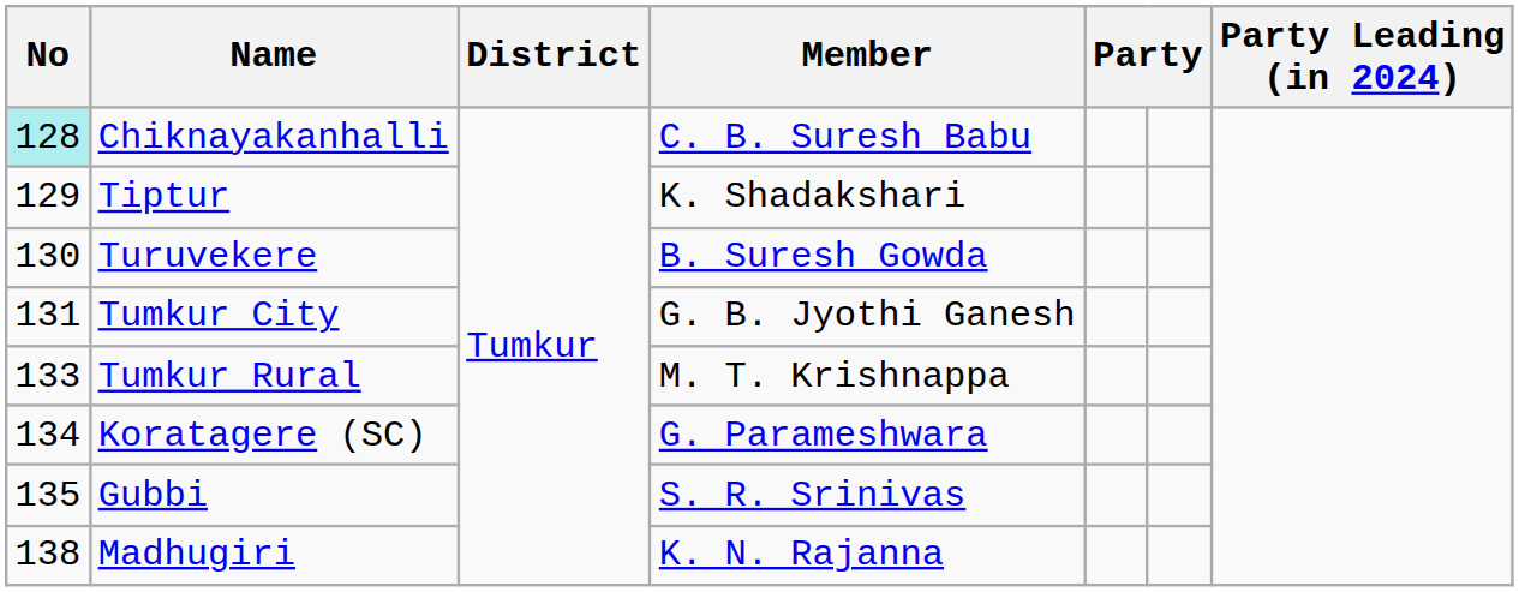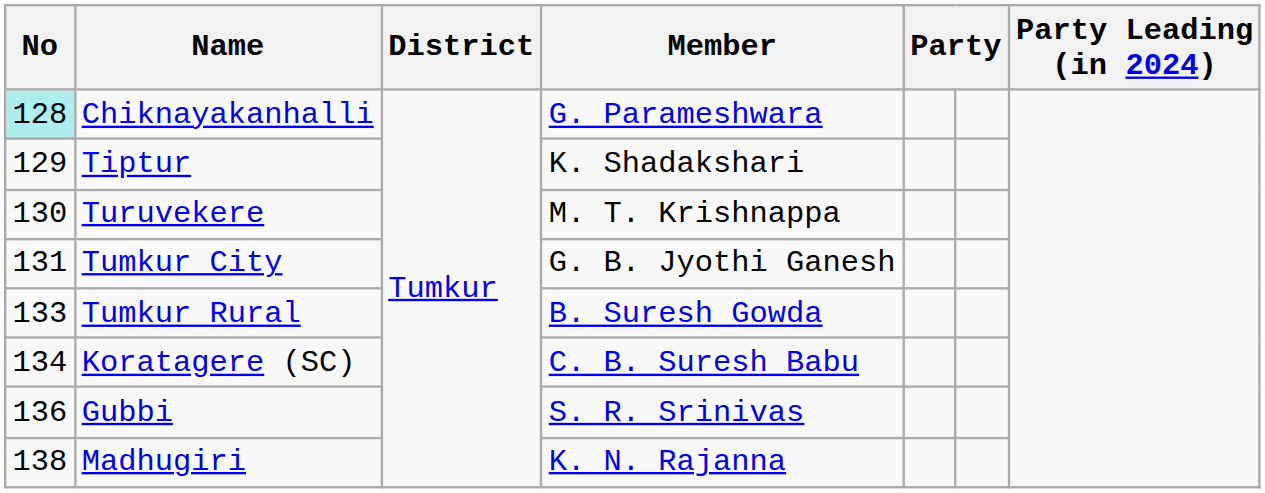 <table class="wikitable sortable">
 <tr>
 <th>No</th>
 <th>Name</th>
 <th>District</th>
 <th>Member</th>
 <th colspan="2">Party</th>
 <th colspan="2">Party Leading<br>(in <a href='#'>2024</a>)</th>
 </tr>
 <tr>
 <td style="background: paleturquoise;">128</td>
 <td><a href='#'>Chiknayakanhalli</a></td>
 <td rowspan="8"><a href='#'>Tumkur</a></td>
-<td><a href='#'>C. B. Suresh Babu</a></td>
+<td><a href='#'>G. Parameshwara</a></td>
 <td></td>
 <td></td>
 </tr>
 <tr>
 <td>129</td>
 <td><a href='#'>Tiptur</a></td>
 <td>K. Shadakshari</td>
 <td></td>
 <td></td>
 </tr>
 <tr>
 <td>130</td>
 <td><a href='#'>Turuvekere</a></td>
-<td><a href='#'>B. Suresh Gowda</a></td>
+<td>M. T. Krishnappa</td>
 <td></td>
 <td></td>
 </tr>
 <tr>
 <td>131</td>
 <td><a href='#'>Tumkur City</a></td>
 <td>G. B. Jyothi Ganesh</td>
 <td></td>
 <td></td>
 </tr>
 <tr>
 <td>133</td>
 <td><a href='#'>Tumkur Rural</a></td>
-<td>M. T. Krishnappa</td>
+<td><a href='#'>B. Suresh Gowda</a></td>
 <td></td>
 <td></td>
 </tr>
 <tr>
 <td>134</td>
 <td><a href='#'>Koratagere</a> (SC)</td>
-<td><a href='#'>G. Parameshwara</a></td>
+<td><a href='#'>C. B. Suresh Babu</a></td>
 <td></td>
 <td></td>
 </tr>
 <tr>
-<td>135</td>
+<td>136</td>
 <td><a href='#'>Gubbi</a></td>
 <td><a href='#'>S. R. Srinivas</a></td>
 <td></td>
 <td></td>
 </tr>
 <tr>
 <td>138</td>
 <td><a href='#'>Madhugiri</a></td>
 <td><a href='#'>K. N. Rajanna</a></td>
 <td></td>
 <td></td>
 </tr>
 </table>
